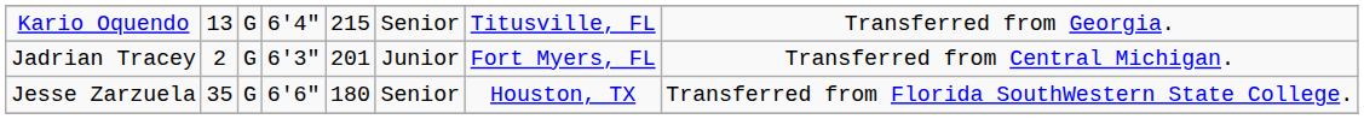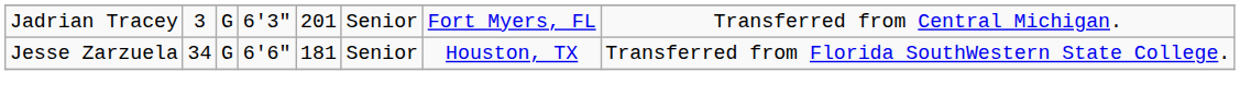 <table class="wikitable sortable" style="text-align: center">
 <tr align=center>
 </tr>
 <tr>
-<td><a href='#'>Kario Oquendo</a></td>
-<td>13</td>
-<td>G</td>
-<td>6'4"</td>
-<td>215</td>
-<td>Senior</td>
-<td><a href='#'>Titusville, FL</a></td>
-<td>Transferred from <a href='#'>Georgia</a>.</td>
-</tr>
-<tr>
 <td>Jadrian Tracey</td>
-<td>2</td>
+<td>3</td>
 <td>G</td>
 <td>6'3"</td>
 <td>201</td>
-<td>Junior</td>
+<td>Senior</td>
 <td><a href='#'>Fort Myers, FL</a></td>
 <td>Transferred from <a href='#'>Central Michigan</a>.</td>
 </tr>
 <tr>
 <td>Jesse Zarzuela</td>
-<td>35</td>
+<td>34</td>
 <td>G</td>
 <td>6'6"</td>
-<td>180</td>
+<td>181</td>
 <td>Senior</td>
 <td><a href='#'>Houston, TX</a></td>
 <td>Transferred from <a href='#'>Florida SouthWestern State College</a>.</td>
 </tr>
 <tr>
 </tr>
 </table>
